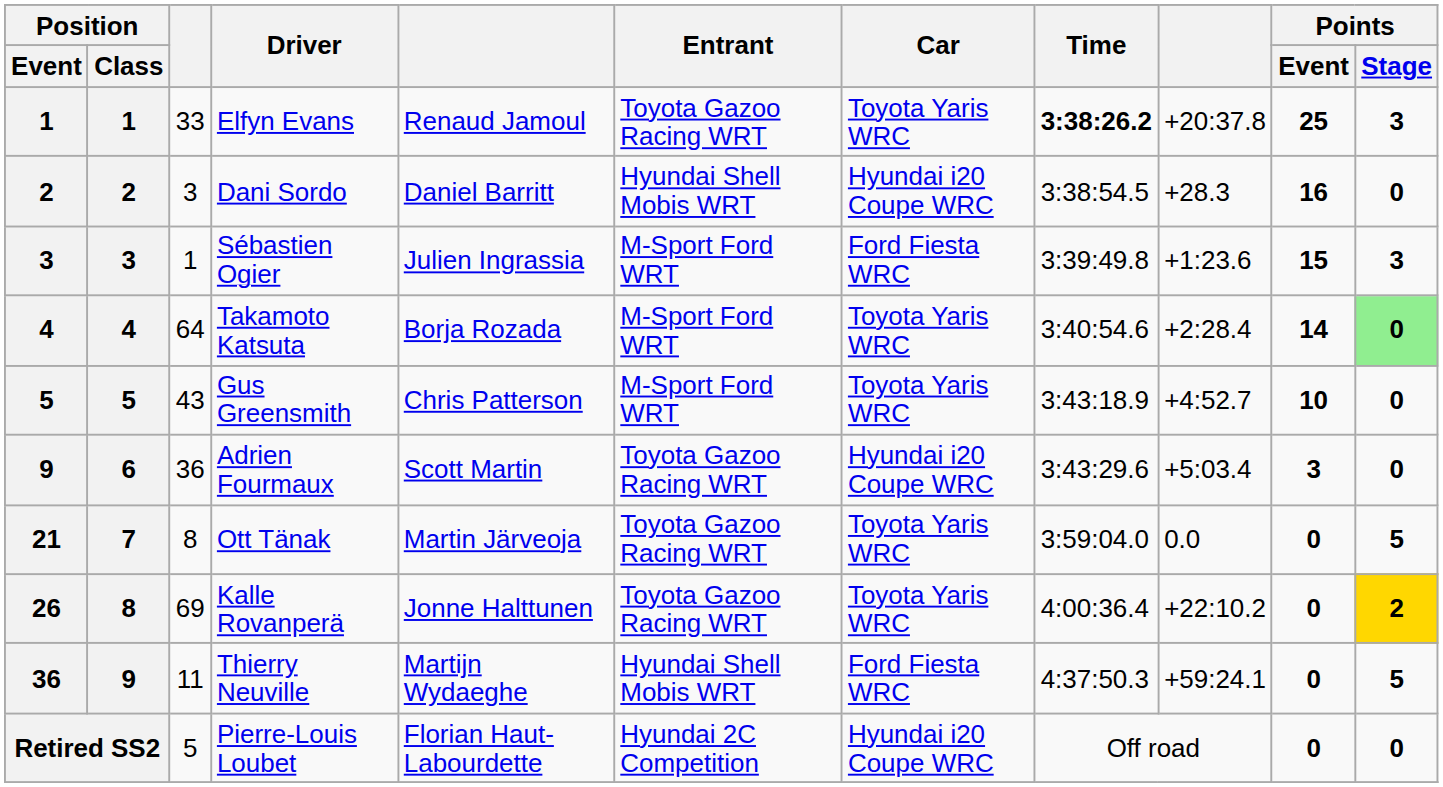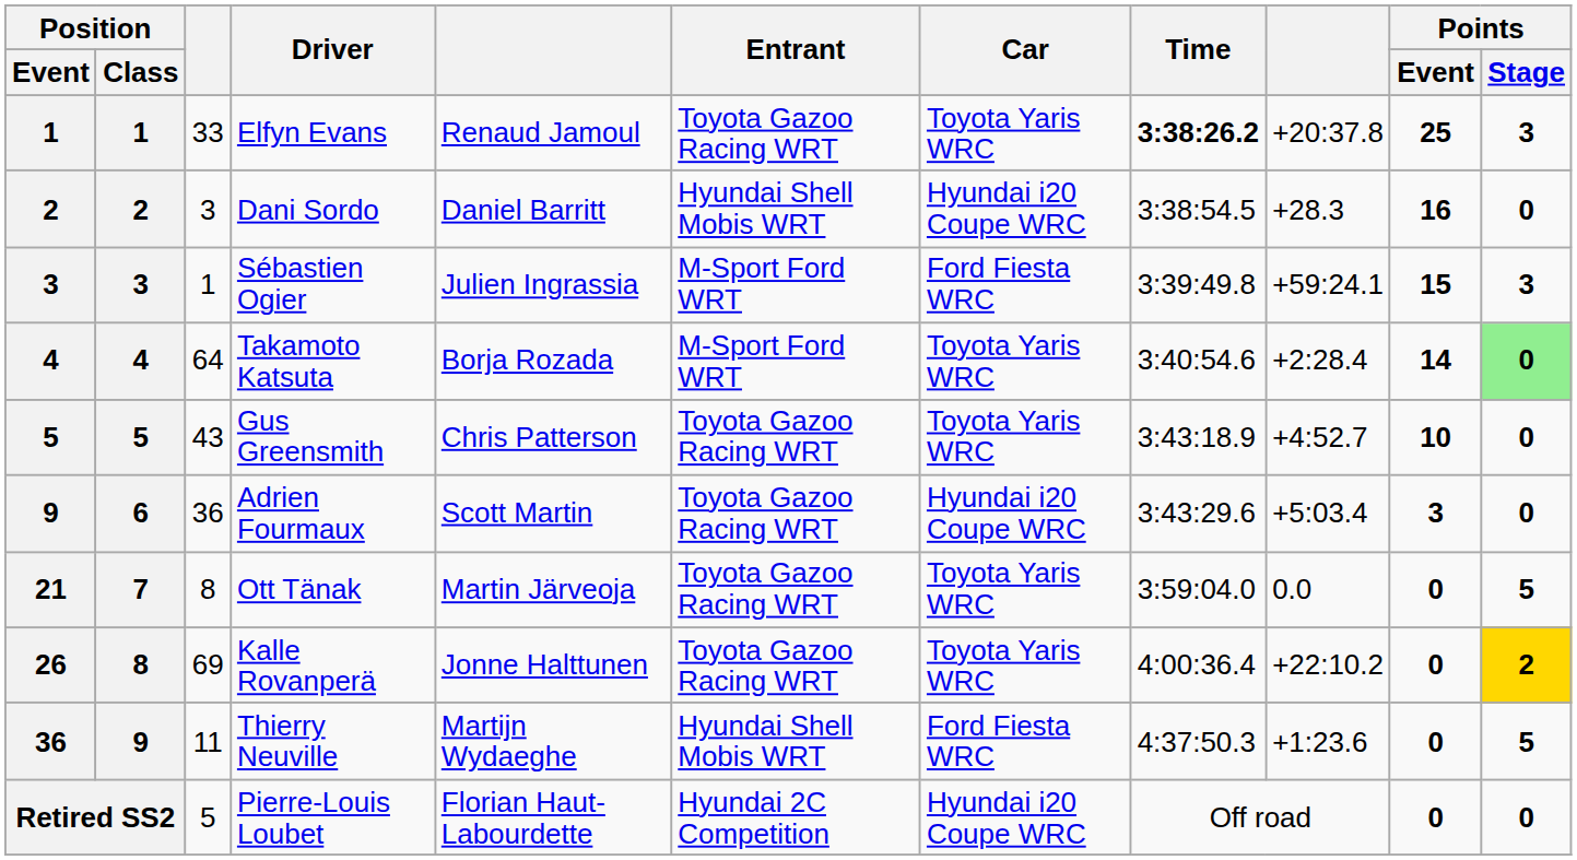 <table class="wikitable" width=85% style="font-size: 85%;">
 <tr>
 <th colspan="2">Position</th>
 <th rowspan="2"></th>
 <th rowspan="2">Driver</th>
 <th rowspan="2"></th>
 <th rowspan="2">Entrant</th>
 <th rowspan="2">Car</th>
 <th rowspan="2">Time</th>
 <th rowspan="2"></th>
 <th colspan="2">Points</th>
 </tr>
 <tr>
 <th>Event</th>
 <th>Class</th>
 <th>Event</th>
 <th><a href='#'>Stage</a></th>
 </tr>
 <tr>
 <th>1</th>
 <th>1</th>
 <td align="center">33</td>
 <td><a href='#'>Elfyn Evans</a></td>
 <td><a href='#'>Renaud Jamoul</a></td>
 <td><a href='#'>Toyota Gazoo Racing WRT</a></td>
 <td><a href='#'>Toyota Yaris WRC</a></td>
 <td><strong>3:38:26.2</strong></td>
 <td>+20:37.8</td>
 <td align="center"><strong>25</strong></td>
 <td align="center"><strong>3</strong></td>
 </tr>
 <tr>
 <th>2</th>
 <th>2</th>
 <td align="center">3</td>
 <td><a href='#'>Dani Sordo</a></td>
 <td><a href='#'>Daniel Barritt</a></td>
 <td><a href='#'>Hyundai Shell Mobis WRT</a></td>
 <td><a href='#'>Hyundai i20 Coupe WRC</a></td>
 <td>3:38:54.5</td>
 <td>+28.3</td>
 <td align="center"><strong>16</strong></td>
 <td align="center"><strong>0</strong></td>
 </tr>
 <tr>
 <th>3</th>
 <th>3</th>
 <td align="center">1</td>
 <td><a href='#'>Sébastien Ogier</a></td>
 <td><a href='#'>Julien Ingrassia</a></td>
 <td><a href='#'>M-Sport Ford WRT</a></td>
 <td><a href='#'>Ford Fiesta WRC</a></td>
 <td>3:39:49.8</td>
-<td>+1:23.6</td>
+<td>+59:24.1</td>
 <td align="center"><strong>15</strong></td>
 <td align="center"><strong>3</strong></td>
 </tr>
 <tr>
 <th>4</th>
 <th>4</th>
 <td align="center">64</td>
 <td><a href='#'>Takamoto Katsuta</a></td>
 <td><a href='#'>Borja Rozada</a></td>
 <td><a href='#'>M-Sport Ford WRT</a></td>
 <td><a href='#'>Toyota Yaris WRC</a></td>
 <td>3:40:54.6</td>
 <td>+2:28.4</td>
 <td align="center"><strong>14</strong></td>
 <td align="center" style="background: lightgreen;"><strong>0</strong></td>
 </tr>
 <tr>
 <th>5</th>
 <th>5</th>
 <td align="center">43</td>
 <td><a href='#'>Gus Greensmith</a></td>
 <td><a href='#'>Chris Patterson</a></td>
-<td><a href='#'>M-Sport Ford WRT</a></td>
+<td><a href='#'>Toyota Gazoo Racing WRT</a></td>
 <td><a href='#'>Toyota Yaris WRC</a></td>
 <td>3:43:18.9</td>
 <td>+4:52.7</td>
 <td align="center"><strong>10</strong></td>
 <td align="center"><strong>0</strong></td>
 </tr>
 <tr>
 <th>9</th>
 <th>6</th>
 <td align="center">36</td>
 <td><a href='#'>Adrien Fourmaux</a></td>
 <td><a href='#'>Scott Martin</a></td>
 <td><a href='#'>Toyota Gazoo Racing WRT</a></td>
 <td><a href='#'>Hyundai i20 Coupe WRC</a></td>
 <td>3:43:29.6</td>
 <td>+5:03.4</td>
 <td align="center"><strong>3</strong></td>
 <td align="center"><strong>0</strong></td>
 </tr>
 <tr>
 <th>21</th>
 <th>7</th>
 <td align="center">8</td>
 <td><a href='#'>Ott Tänak</a></td>
 <td><a href='#'>Martin Järveoja</a></td>
 <td><a href='#'>Toyota Gazoo Racing WRT</a></td>
 <td><a href='#'>Toyota Yaris WRC</a></td>
 <td>3:59:04.0</td>
 <td>0.0</td>
 <td align="center"><strong>0</strong></td>
 <td align="center"><strong>5</strong></td>
 </tr>
 <tr>
 <th>26</th>
 <th>8</th>
 <td align="center">69</td>
 <td><a href='#'>Kalle Rovanperä</a></td>
 <td><a href='#'>Jonne Halttunen</a></td>
 <td><a href='#'>Toyota Gazoo Racing WRT</a></td>
 <td><a href='#'>Toyota Yaris WRC</a></td>
 <td>4:00:36.4</td>
 <td>+22:10.2</td>
 <td align="center"><strong>0</strong></td>
 <td align="center" style="background: gold;"><strong>2</strong></td>
 </tr>
 <tr>
 <th>36</th>
 <th>9</th>
 <td align="center">11</td>
 <td><a href='#'>Thierry Neuville</a></td>
 <td><a href='#'>Martijn Wydaeghe</a></td>
 <td><a href='#'>Hyundai Shell Mobis WRT</a></td>
 <td><a href='#'>Ford Fiesta WRC</a></td>
 <td>4:37:50.3</td>
-<td>+59:24.1</td>
+<td>+1:23.6</td>
 <td align="center"><strong>0</strong></td>
 <td align="center"><strong>5</strong></td>
 </tr>
 <tr>
 <th colspan="2">Retired SS2</th>
 <td align="center">5</td>
 <td><a href='#'>Pierre-Louis Loubet</a></td>
 <td><a href='#'>Florian Haut-Labourdette</a></td>
 <td><a href='#'>Hyundai 2C Competition</a></td>
 <td><a href='#'>Hyundai i20 Coupe WRC</a></td>
 <td colspan="2" align="center">Off road</td>
 <td align="center"><strong>0</strong></td>
 <td align="center"><strong>0</strong></td>
 </tr>
 <tr>
 </tr>
 </table>
